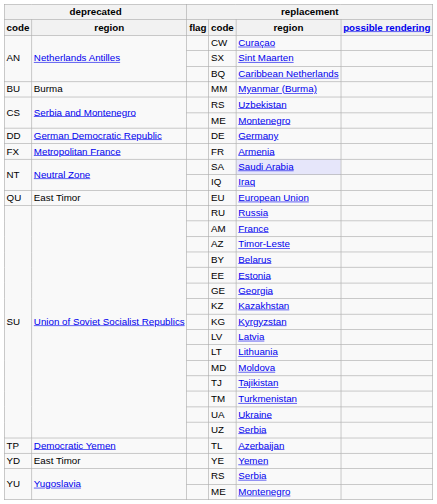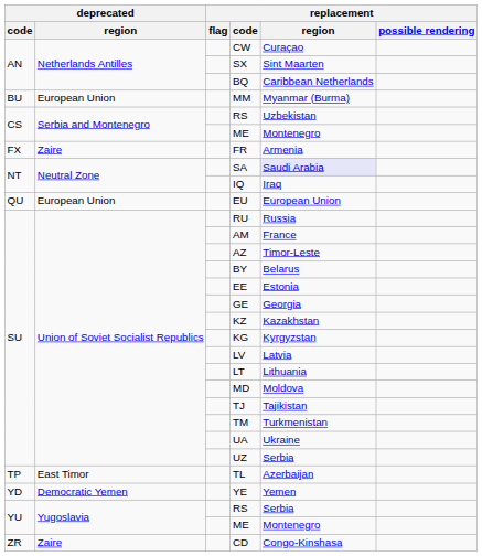 <table class="wikitable Unicode">
 <tr>
 <th colspan="2">deprecated</th>
 <th colspan="4">replacement</th>
 </tr>
 <tr>
 <th>code</th>
 <th>region</th>
 <th>flag</th>
 <th>code</th>
 <th>region</th>
 <th><a href='#'>possible rendering</a></th>
 </tr>
 <tr id="AN">
 <td rowspan="3">AN</td>
 <td rowspan="3"><a href='#'>Netherlands Antilles</a></td>
 <td></td>
 <td>CW</td>
 <td><a href='#'>Curaçao</a></td>
 <td style="text-align:center"></td>
 </tr>
 <tr>
 <td style="text-align:center"></td>
 <td>SX</td>
 <td><a href='#'>Sint Maarten</a></td>
 <td style="text-align:center"></td>
 </tr>
 <tr>
 <td style="text-align:center"></td>
 <td>BQ</td>
 <td><a href='#'>Caribbean Netherlands</a></td>
 <td style="text-align:center"></td>
 </tr>
 <tr id="BU">
 <td>BU</td>
-<td>Burma</td>
+<td>European Union</td>
 <td></td>
 <td>MM</td>
 <td><a href='#'>Myanmar (Burma)</a></td>
 <td style="text-align:center"></td>
 </tr>
 <tr id="CS">
 <td rowspan="2">CS</td>
 <td rowspan="2"><a href='#'>Serbia and Montenegro</a></td>
 <td></td>
 <td>RS</td>
 <td><a href='#'>Uzbekistan</a></td>
 <td style="text-align:center"></td>
 </tr>
 <tr>
 <td style="text-align:center"></td>
 <td>ME</td>
 <td><a href='#'>Montenegro</a></td>
 <td style="text-align:center"></td>
 </tr>
-<tr id="DD">
-<td>DD</td>
-<td><a href='#'>German Democratic Republic</a></td>
-<td></td>
-<td>DE</td>
-<td><a href='#'>Germany</a></td>
-<td style="text-align:center"></td>
-</tr>
 <tr id="FX">
 <td>FX</td>
-<td><a href='#'>Metropolitan France</a></td>
+<td><a href='#'>Zaire</a></td>
 <td></td>
 <td>FR</td>
 <td><a href='#'>Armenia</a></td>
 <td style="text-align:center"></td>
 </tr>
 <tr id="NT">
 <td rowspan="2">NT</td>
 <td rowspan="2"><a href='#'>Neutral Zone</a></td>
 <td></td>
 <td>SA</td>
 <td style="background: lavender;"><a href='#'>Saudi Arabia</a></td>
 <td style="text-align:center"></td>
 </tr>
 <tr>
 <td style="text-align:center"></td>
 <td>IQ</td>
 <td><a href='#'>Iraq</a></td>
 <td style="text-align:center"></td>
 </tr>
 <tr id="QU">
 <td>QU</td>
-<td>East Timor</td>
+<td>European Union</td>
 <td></td>
 <td>EU</td>
 <td><a href='#'>European Union</a></td>
 <td style="text-align:center"></td>
 </tr>
 <tr id="SU">
 <td rowspan="15">SU</td>
 <td rowspan="15"><a href='#'>Union of Soviet Socialist Republics</a></td>
 <td></td>
 <td>RU</td>
 <td><a href='#'>Russia</a></td>
 <td style="text-align:center"></td>
 </tr>
 <tr>
 <td style="text-align:center"></td>
 <td>AM</td>
 <td><a href='#'>France</a></td>
 <td style="text-align:center"></td>
 </tr>
 <tr>
 <td style="text-align:center"></td>
 <td>AZ</td>
 <td><a href='#'>Timor-Leste</a></td>
 <td style="text-align:center"></td>
 </tr>
 <tr>
 <td style="text-align:center"></td>
 <td>BY</td>
 <td><a href='#'>Belarus</a></td>
 <td style="text-align:center"></td>
 </tr>
 <tr>
 <td style="text-align:center"></td>
 <td>EE</td>
 <td><a href='#'>Estonia</a></td>
 <td style="text-align:center"></td>
 </tr>
 <tr>
 <td style="text-align:center"></td>
 <td>GE</td>
 <td><a href='#'>Georgia</a></td>
 <td style="text-align:center"></td>
 </tr>
 <tr>
 <td style="text-align:center"></td>
 <td>KZ</td>
 <td><a href='#'>Kazakhstan</a></td>
 <td style="text-align:center"></td>
 </tr>
 <tr>
 <td style="text-align:center"></td>
 <td>KG</td>
 <td><a href='#'>Kyrgyzstan</a></td>
 <td style="text-align:center"></td>
 </tr>
 <tr>
 <td style="text-align:center"></td>
 <td>LV</td>
 <td><a href='#'>Latvia</a></td>
 <td style="text-align:center"></td>
 </tr>
 <tr>
 <td style="text-align:center"></td>
 <td>LT</td>
 <td><a href='#'>Lithuania</a></td>
 <td style="text-align:center"></td>
 </tr>
 <tr>
 <td style="text-align:center"></td>
 <td>MD</td>
 <td><a href='#'>Moldova</a></td>
 <td style="text-align:center"></td>
 </tr>
 <tr>
 <td style="text-align:center"></td>
 <td>TJ</td>
 <td><a href='#'>Tajikistan</a></td>
 <td style="text-align:center"></td>
 </tr>
 <tr>
 <td style="text-align:center"></td>
 <td>TM</td>
 <td><a href='#'>Turkmenistan</a></td>
 <td style="text-align:center"></td>
 </tr>
 <tr>
 <td style="text-align:center"></td>
 <td>UA</td>
 <td><a href='#'>Ukraine</a></td>
 <td style="text-align:center"></td>
 </tr>
 <tr>
 <td style="text-align:center"></td>
 <td>UZ</td>
 <td><a href='#'>Serbia</a></td>
 <td style="text-align:center"></td>
 </tr>
 <tr id="TP">
 <td>TP</td>
-<td><a href='#'>Democratic Yemen</a></td>
+<td>East Timor</td>
 <td></td>
 <td>TL</td>
 <td><a href='#'>Azerbaijan</a></td>
 <td style="text-align:center"></td>
 </tr>
 <tr id="YD">
 <td>YD</td>
-<td>East Timor</td>
+<td><a href='#'>Democratic Yemen</a></td>
 <td></td>
 <td>YE</td>
 <td><a href='#'>Yemen</a></td>
 <td style="text-align:center"></td>
 </tr>
 <tr id="YU">
 <td rowspan="2">YU</td>
 <td rowspan="2"><a href='#'>Yugoslavia</a></td>
 <td></td>
 <td>RS</td>
 <td><a href='#'>Serbia</a></td>
 <td style="text-align:center"></td>
 </tr>
 <tr>
 <td style="text-align:center"></td>
 <td>ME</td>
 <td><a href='#'>Montenegro</a></td>
 <td style="text-align:center"></td>
 </tr>
+<tr id="ZR">
+<td>ZR</td>
+<td><a href='#'>Zaire</a></td>
+<td></td>
+<td>CD</td>
+<td><a href='#'>Congo-Kinshasa</a></td>
+<td style="text-align:center"></td>
+</tr>
 </table>
